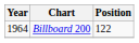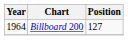 <table class="wikitable">
 <tr>
 <th>Year</th>
 <th>Chart</th>
 <th>Position</th>
 </tr>
 <tr>
 <td>1964</td>
 <td><a href='#'><em>Billboard</em> 200</a></td>
-<td>122</td>
+<td>127</td>
 </tr>
 <tr>
 </tr>
 </table>
